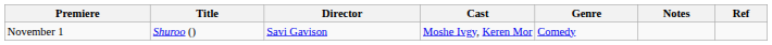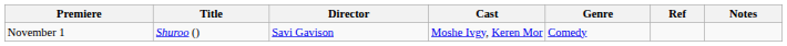 <table class="wikitable">
 <tr>
 <th>Premiere</th>
 <th>Title</th>
 <th>Director</th>
 <th width=15%>Cast</th>
 <th>Genre</th>
+<th>Ref</th>
 <th>Notes</th>
-<th>Ref</th>
 </tr>
 <tr>
 <td>November 1</td>
 <td><em><a href='#'>Shuroo</a></em> ()</td>
 <td><a href='#'>Savi Gavison</a></td>
 <td><a href='#'>Moshe Ivgy</a>, <a href='#'>Keren Mor</a></td>
 <td><a href='#'>Comedy</a></td>
 <td></td>
 <td></td>
 </tr>
 </table>
